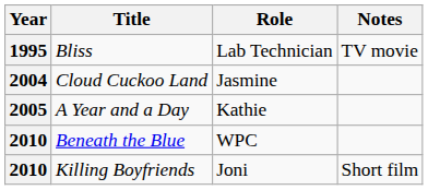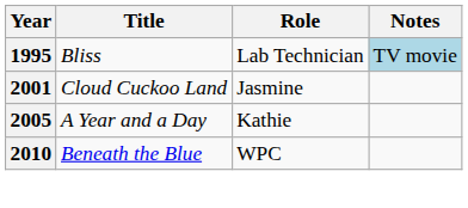 <table class="wikitable plainrowheaders sortable">
 <tr>
 <th scope="col">Year</th>
 <th scope="col">Title</th>
 <th scope="col">Role</th>
 <th scope="col" class="unsortable">Notes</th>
 </tr>
 <tr>
 <th scope="row">1995</th>
 <td><em>Bliss</em></td>
 <td>Lab Technician</td>
-<td>TV movie</td>
+<td style="background: lightblue;">TV movie</td>
 </tr>
 <tr>
-<th scope="row">2004</th>
+<th scope="row">2001</th>
 <td><em>Cloud Cuckoo Land</em></td>
 <td>Jasmine</td>
 <td></td>
 </tr>
 <tr>
 <th scope="row">2005</th>
 <td><em>A Year and a Day</em></td>
 <td>Kathie</td>
 <td></td>
 </tr>
 <tr>
 <th scope="row">2010</th>
 <td><em><a href='#'>Beneath the Blue</a></em></td>
 <td>WPC</td>
 <td></td>
 </tr>
-<tr>
-<th scope="row">2010</th>
-<td><em>Killing Boyfriends</em></td>
-<td>Joni</td>
-<td>Short film</td>
-</tr>
 </table>
